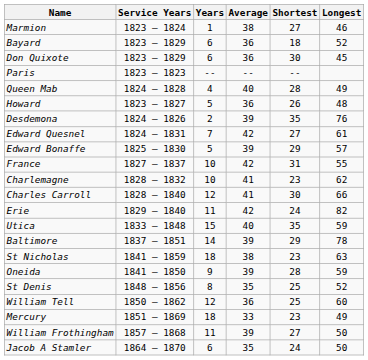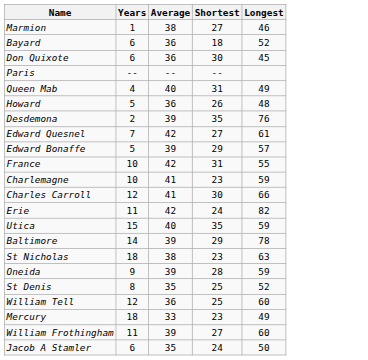 <table Class="wikitable">
 <tr>
 <th>Name</th>
-<th>Service Years</th>
 <th>Years</th>
 <th>Average</th>
 <th>Shortest</th>
 <th>Longest</th>
 </tr>
 <tr>
 <td><em>Marmion</em></td>
-<td style="text-align:center;">1823 – 1824</td>
 <td style="text-align:center;">1</td>
 <td style="text-align:center;">38</td>
 <td style="text-align:center;">27</td>
 <td style="text-align:center;">46</td>
 </tr>
 <tr>
 <td><em>Bayard</em></td>
-<td style="text-align:center;">1823 – 1829</td>
 <td style="text-align:center;">6</td>
 <td style="text-align:center;">36</td>
 <td style="text-align:center;">18</td>
 <td style="text-align:center;">52</td>
 </tr>
 <tr>
 <td><em>Don Quixote</em></td>
-<td style="text-align:center;">1823 – 1829</td>
 <td style="text-align:center;">6</td>
 <td style="text-align:center;">36</td>
 <td style="text-align:center;">30</td>
 <td style="text-align:center;">45</td>
 </tr>
 <tr>
 <td><em>Paris</em></td>
-<td style="text-align:center;">1823 – 1823</td>
 <td style="text-align:center;">--</td>
 <td style="text-align:center;">--</td>
 <td style="text-align:center;">--</td>
 <td style="text-align:center;"></td>
 </tr>
 <tr>
 <td><em>Queen Mab</em></td>
-<td style="text-align:center;">1824 – 1828</td>
 <td style="text-align:center;">4</td>
 <td style="text-align:center;">40</td>
-<td style="text-align:center;">28</td>
+<td style="text-align:center;">31</td>
 <td style="text-align:center;">49</td>
 </tr>
 <tr>
 <td><em>Howard</em></td>
-<td style="text-align:center;">1823 – 1827</td>
 <td style="text-align:center;">5</td>
 <td style="text-align:center;">36</td>
 <td style="text-align:center;">26</td>
 <td style="text-align:center;">48</td>
 </tr>
 <tr>
 <td><em>Desdemona</em></td>
-<td style="text-align:center;">1824 – 1826</td>
 <td style="text-align:center;">2</td>
 <td style="text-align:center;">39</td>
 <td style="text-align:center;">35</td>
 <td style="text-align:center;">76</td>
 </tr>
 <tr>
 <td><em>Edward Quesnel</em></td>
-<td style="text-align:center;">1824 – 1831</td>
 <td style="text-align:center;">7</td>
 <td style="text-align:center;">42</td>
 <td style="text-align:center;">27</td>
 <td style="text-align:center;">61</td>
 </tr>
 <tr>
 <td><em>Edward Bonaffe</em></td>
-<td style="text-align:center;">1825 – 1830</td>
 <td style="text-align:center;">5</td>
 <td style="text-align:center;">39</td>
 <td style="text-align:center;">29</td>
 <td style="text-align:center;">57</td>
 </tr>
 <tr>
 <td><em>France</em></td>
-<td style="text-align:center;">1827 – 1837</td>
 <td style="text-align:center;">10</td>
 <td style="text-align:center;">42</td>
 <td style="text-align:center;">31</td>
 <td style="text-align:center;">55</td>
 </tr>
 <tr>
 <td><em>Charlemagne</em></td>
-<td style="text-align:center;">1828 – 1832</td>
 <td style="text-align:center;">10</td>
 <td style="text-align:center;">41</td>
 <td style="text-align:center;">23</td>
-<td style="text-align:center;">62</td>
+<td style="text-align:center;">59</td>
 </tr>
 <tr>
 <td><em>Charles Carroll</em></td>
-<td style="text-align:center;">1828 – 1840</td>
 <td style="text-align:center;">12</td>
 <td style="text-align:center;">41</td>
 <td style="text-align:center;">30</td>
 <td style="text-align:center;">66</td>
 </tr>
 <tr>
 <td><em>Erie</em></td>
-<td style="text-align:center;">1829 – 1840</td>
 <td style="text-align:center;">11</td>
 <td style="text-align:center;">42</td>
 <td style="text-align:center;">24</td>
 <td style="text-align:center;">82</td>
 </tr>
 <tr>
 <td><em>Utica</em></td>
-<td style="text-align:center;">1833 – 1848</td>
 <td style="text-align:center;">15</td>
 <td style="text-align:center;">40</td>
 <td style="text-align:center;">35</td>
 <td style="text-align:center;">59</td>
 </tr>
 <tr>
 <td><em>Baltimore</em></td>
-<td style="text-align:center;">1837 – 1851</td>
 <td style="text-align:center;">14</td>
 <td style="text-align:center;">39</td>
 <td style="text-align:center;">29</td>
 <td style="text-align:center;">78</td>
 </tr>
 <tr>
 <td><em>St Nicholas</em></td>
-<td style="text-align:center;">1841 – 1859</td>
 <td style="text-align:center;">18</td>
 <td style="text-align:center;">38</td>
 <td style="text-align:center;">23</td>
 <td style="text-align:center;">63</td>
 </tr>
 <tr>
 <td><em>Oneida</em></td>
-<td style="text-align:center;">1841 – 1850</td>
 <td style="text-align:center;">9</td>
 <td style="text-align:center;">39</td>
 <td style="text-align:center;">28</td>
 <td style="text-align:center;">59</td>
 </tr>
 <tr>
 <td><em>St Denis</em></td>
-<td style="text-align:center;">1848 – 1856</td>
 <td style="text-align:center;">8</td>
 <td style="text-align:center;">35</td>
 <td style="text-align:center;">25</td>
 <td style="text-align:center;">52</td>
 </tr>
 <tr>
 <td><em>William Tell</em></td>
-<td style="text-align:center;">1850 – 1862</td>
 <td style="text-align:center;">12</td>
 <td style="text-align:center;">36</td>
 <td style="text-align:center;">25</td>
 <td style="text-align:center;">60</td>
 </tr>
 <tr>
 <td><em>Mercury</em></td>
-<td style="text-align:center;">1851 – 1869</td>
 <td style="text-align:center;">18</td>
 <td style="text-align:center;">33</td>
 <td style="text-align:center;">23</td>
 <td style="text-align:center;">49</td>
 </tr>
 <tr>
 <td><em>William Frothingham</em></td>
-<td style="text-align:center;">1857 – 1868</td>
 <td style="text-align:center;">11</td>
 <td style="text-align:center;">39</td>
 <td style="text-align:center;">27</td>
-<td style="text-align:center;">50</td>
+<td style="text-align:center;">60</td>
 </tr>
 <tr>
 <td><em>Jacob A Stamler</em></td>
-<td style="text-align:center;">1864 – 1870</td>
 <td style="text-align:center;">6</td>
 <td style="text-align:center;">35</td>
 <td style="text-align:center;">24</td>
 <td style="text-align:center;">50</td>
 </tr>
 </table>
